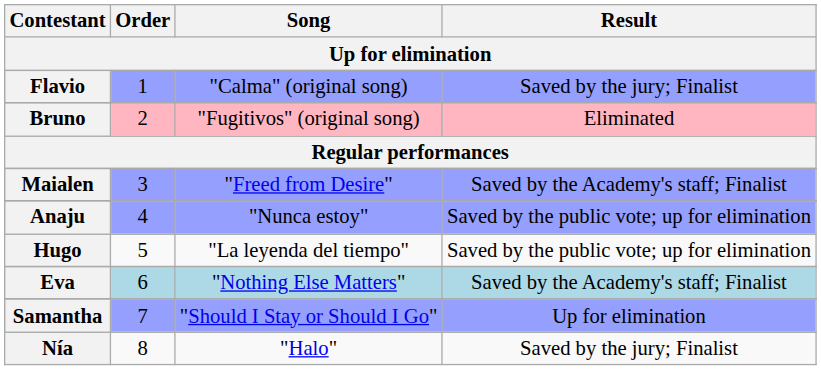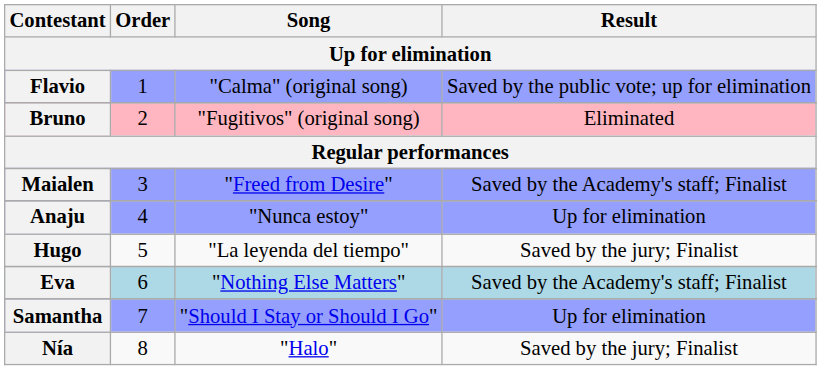 <table class="wikitable sortable plainrowheaders" style="text-align:center;">
 <tr>
 <th scope="col">Contestant</th>
 <th scope="col">Order</th>
 <th scope="col">Song</th>
 <th scope="col">Result</th>
 </tr>
 <tr>
 <th colspan="4">Up for elimination</th>
 </tr>
 <tr bgcolor=#959ffd>
 <th scope="row">Flavio</th>
 <td>1</td>
 <td>"Calma" (original song)</td>
-<td>Saved by the jury; Finalist</td>
+<td>Saved by the public vote; up for elimination</td>
 </tr>
 <tr>
 </tr>
 <tr bgcolor=lightpink>
 <th scope="row">Bruno</th>
 <td>2</td>
 <td>"Fugitivos" (original song)</td>
 <td>Eliminated</td>
 </tr>
 <tr>
 <th colspan="4">Regular performances</th>
 </tr>
 <tr>
 </tr>
 <tr bgcolor=#959ffd>
 <th scope="row">Maialen</th>
 <td>3</td>
 <td>"<a href='#'>Freed from Desire</a>"</td>
 <td>Saved by the Academy's staff; Finalist</td>
 </tr>
 <tr>
 </tr>
 <tr bgcolor=#959ffd>
 <th scope="row">Anaju</th>
 <td>4</td>
 <td>"Nunca estoy"</td>
-<td>Saved by the public vote; up for elimination</td>
+<td>Up for elimination</td>
 </tr>
 <tr>
 <th scope="row">Hugo</th>
 <td>5</td>
 <td>"La leyenda del tiempo"</td>
-<td>Saved by the public vote; up for elimination</td>
+<td>Saved by the jury; Finalist</td>
 </tr>
 <tr>
 </tr>
 <tr bgcolor=lightblue>
 <th scope="row">Eva</th>
 <td>6</td>
 <td>"<a href='#'>Nothing Else Matters</a>"</td>
 <td>Saved by the Academy's staff; Finalist</td>
 </tr>
 <tr>
 </tr>
 <tr bgcolor=#959ffd>
 <th scope="row">Samantha</th>
 <td>7</td>
 <td>"<a href='#'>Should I Stay or Should I Go</a>"</td>
 <td>Up for elimination</td>
 </tr>
 <tr>
 <th scope="row">Nía</th>
 <td>8</td>
 <td>"<a href='#'>Halo</a>"</td>
 <td>Saved by the jury; Finalist</td>
 </tr>
 </table>
